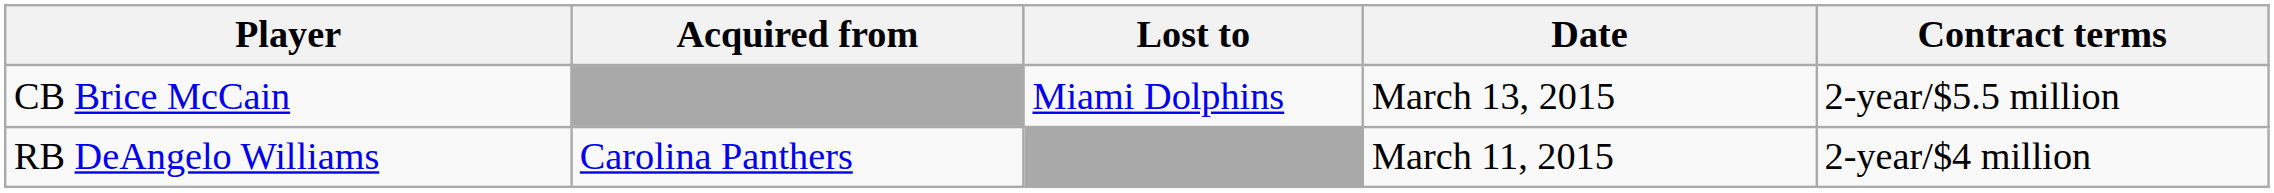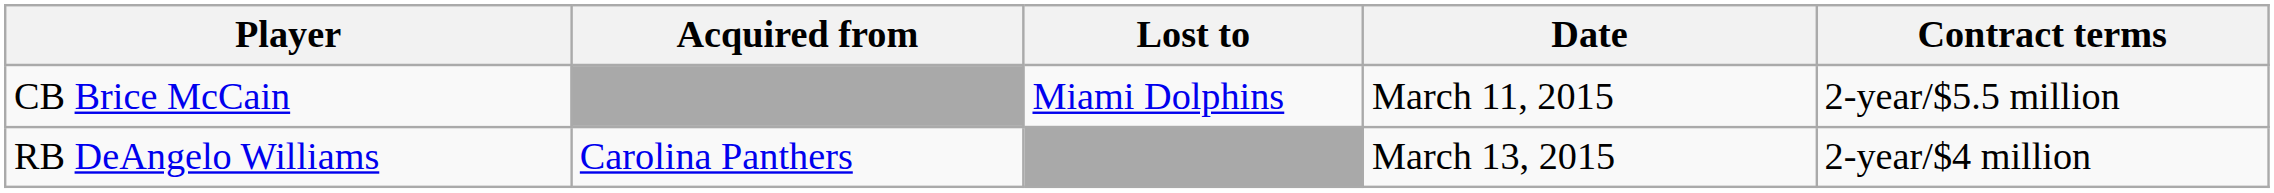 <table class="wikitable" style="width:75%;">
 <tr style="text-align:center; background:#ddd;">
 <th style="width:25%;">Player</th>
 <th style="width:20%;">Acquired from</th>
 <th style="width:15%;">Lost to</th>
 <th style="width:20%;">Date</th>
 <th style="width:20%;">Contract terms</th>
 </tr>
 <tr>
 <td>CB <a href='#'>Brice McCain</a></td>
 <td style="background:darkgray;"></td>
 <td><a href='#'>Miami Dolphins</a></td>
-<td>March 13, 2015</td>
+<td>March 11, 2015</td>
 <td>2-year/$5.5 million</td>
 </tr>
 <tr>
 <td>RB <a href='#'>DeAngelo Williams</a></td>
 <td><a href='#'>Carolina Panthers</a></td>
 <td style="background:darkgray;"></td>
-<td>March 11, 2015</td>
+<td>March 13, 2015</td>
 <td>2-year/$4 million</td>
 </tr>
 </table>
